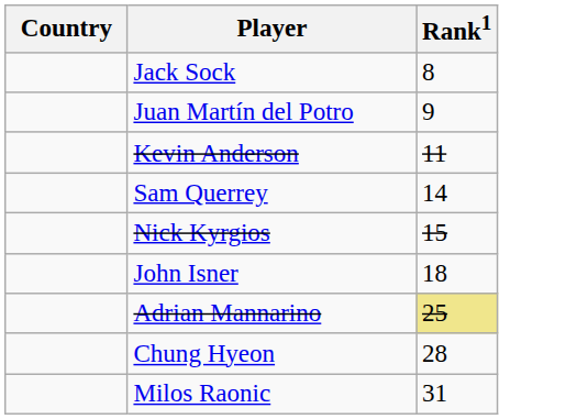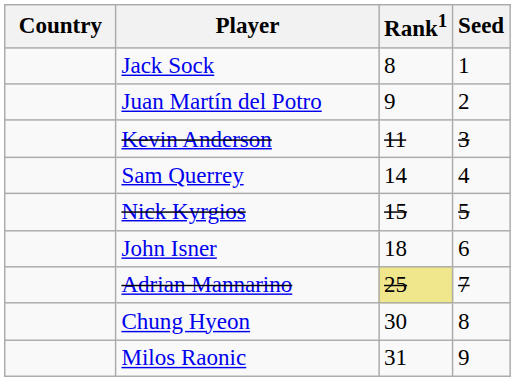 <table class="sortable wikitable">
 <tr>
 <th width=70>Country</th>
 <th width=175>Player</th>
 <th>Rank<sup>1</sup></th>
+<th>Seed</th>
 </tr>
 <tr>
 <td></td>
 <td><a href='#'>Jack Sock</a></td>
 <td>8</td>
+<td>1</td>
 </tr>
 <tr>
 <td></td>
 <td><a href='#'>Juan Martín del Potro</a></td>
 <td>9</td>
+<td>2</td>
 </tr>
 <tr>
 <td><s></s></td>
 <td><s><a href='#'>Kevin Anderson</a></s></td>
 <td><s>11</s></td>
+<td><s>3</s></td>
 </tr>
 <tr>
 <td></td>
 <td><a href='#'>Sam Querrey</a></td>
 <td>14</td>
+<td>4</td>
 </tr>
 <tr>
 <td><s></s></td>
 <td><s><a href='#'>Nick Kyrgios</a></s></td>
 <td><s>15</s></td>
+<td><s>5</s></td>
 </tr>
 <tr>
 <td></td>
 <td><a href='#'>John Isner</a></td>
 <td>18</td>
+<td>6</td>
 </tr>
 <tr>
 <td><s></s></td>
 <td><s><a href='#'>Adrian Mannarino</a></s></td>
 <td style="background: khaki;"><s>25</s></td>
+<td><s>7</s></td>
 </tr>
 <tr>
 <td></td>
 <td><a href='#'>Chung Hyeon</a></td>
-<td>28</td>
+<td>30</td>
+<td>8</td>
 </tr>
 <tr>
 <td></td>
 <td><a href='#'>Milos Raonic</a></td>
 <td>31</td>
+<td>9</td>
 </tr>
 </table>
